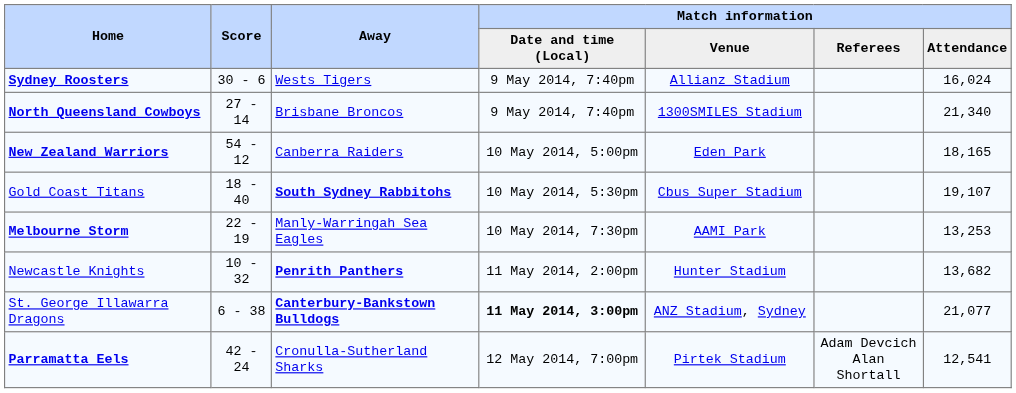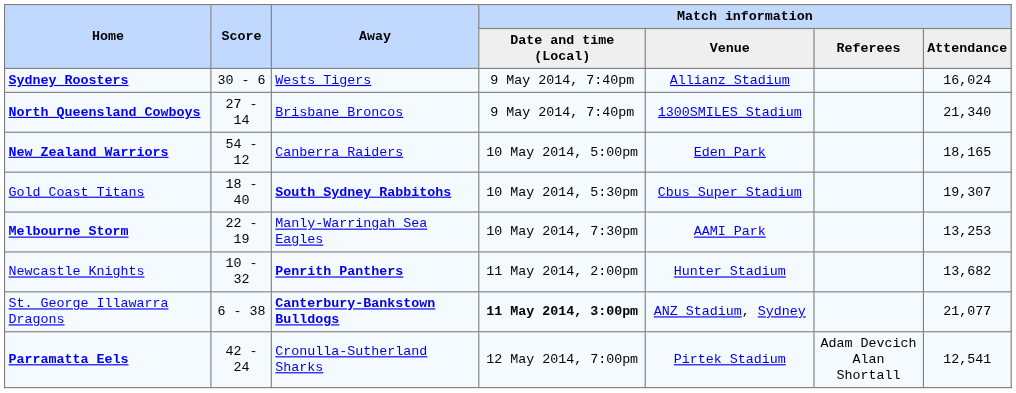 <table border="1" cellpadding="3" cellspacing="0" style="border-collapse:collapse; font-size:90%; width:100%;">
 <tr style="background:#c1d8ff;">
 <th rowspan="2" style="width:21%;">Home</th>
 <th rowspan="2" style="width:6%;">Score</th>
 <th rowspan="2" style="width:21%;">Away</th>
 <th colspan=6>Match information</th>
 </tr>
 <tr style="background:#efefef;">
 <th width=17%>Date and time (Local)</th>
 <th width=17%>Venue</th>
 <th width=11%>Referees</th>
 <th width=7%>Attendance</th>
 </tr>
 <tr style="text-align:center; background:#f5faff;">
 <td align=left> <strong><a href='#'>Sydney Roosters</a></strong></td>
 <td>30 - 6</td>
 <td align=left> <a href='#'>Wests Tigers</a></td>
 <td>9 May 2014, 7:40pm</td>
 <td><a href='#'>Allianz Stadium</a></td>
 <td></td>
 <td>16,024</td>
 </tr>
 <tr style="text-align:center; background:#f5faff;">
 <td align=left> <strong><a href='#'>North Queensland Cowboys</a></strong></td>
 <td>27 - 14</td>
 <td align=left> <a href='#'>Brisbane Broncos</a></td>
 <td>9 May 2014, 7:40pm</td>
 <td><a href='#'>1300SMILES Stadium</a></td>
 <td></td>
 <td>21,340</td>
 </tr>
 <tr style="text-align:center; background:#f5faff;">
 <td align=left> <strong><a href='#'>New Zealand Warriors</a></strong></td>
 <td>54 - 12</td>
 <td align=left> <a href='#'>Canberra Raiders</a></td>
 <td>10 May 2014, 5:00pm</td>
 <td><a href='#'>Eden Park</a></td>
 <td></td>
 <td>18,165</td>
 </tr>
 <tr style="text-align:center; background:#f5faff;">
 <td align=left> <a href='#'>Gold Coast Titans</a></td>
 <td>18 - 40</td>
 <td align=left> <strong><a href='#'>South Sydney Rabbitohs</a></strong></td>
 <td>10 May 2014, 5:30pm</td>
 <td><a href='#'>Cbus Super Stadium</a></td>
 <td></td>
-<td>19,107</td>
+<td>19,307</td>
 </tr>
 <tr style="text-align:center; background:#f5faff;">
 <td align=left> <strong><a href='#'>Melbourne Storm</a></strong></td>
 <td>22 - 19</td>
 <td align=left> <a href='#'>Manly-Warringah Sea Eagles</a></td>
 <td>10 May 2014, 7:30pm</td>
 <td><a href='#'>AAMI Park</a></td>
 <td></td>
 <td>13,253</td>
 </tr>
 <tr style="text-align:center; background:#f5faff;">
 <td align=left> <a href='#'>Newcastle Knights</a></td>
 <td>10 - 32</td>
 <td align=left> <strong><a href='#'>Penrith Panthers</a></strong></td>
 <td>11 May 2014, 2:00pm</td>
 <td><a href='#'>Hunter Stadium</a></td>
 <td></td>
 <td>13,682</td>
 </tr>
 <tr style="text-align:center; background:#f5faff;">
 <td align=left> <a href='#'>St. George Illawarra Dragons</a></td>
 <td>6 - 38</td>
 <td align=left> <strong><a href='#'>Canterbury-Bankstown Bulldogs</a></strong></td>
 <td><strong>11 May 2014, 3:00pm</strong></td>
 <td><a href='#'>ANZ Stadium</a>, <a href='#'>Sydney</a></td>
 <td></td>
 <td>21,077</td>
 </tr>
 <tr style="text-align:center; background:#f5faff;">
 <td align=left> <strong><a href='#'>Parramatta Eels</a></strong></td>
 <td>42 - 24</td>
 <td align=left> <a href='#'>Cronulla-Sutherland Sharks</a></td>
 <td>12 May 2014, 7:00pm</td>
 <td><a href='#'>Pirtek Stadium</a></td>
 <td>Adam Devcich<br>Alan Shortall</td>
 <td>12,541</td>
 </tr>
 </table>
